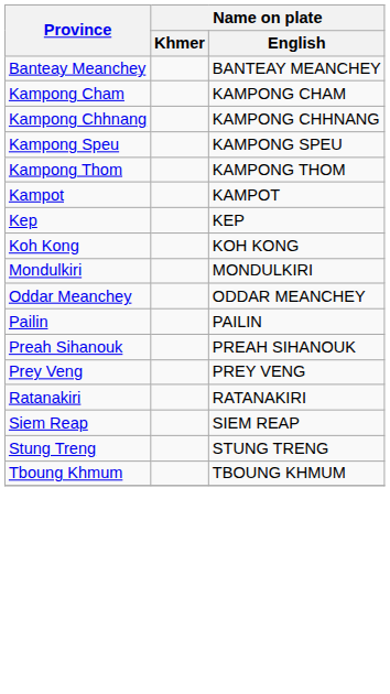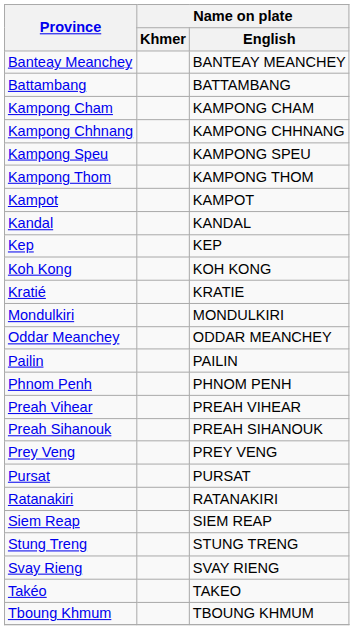 <table class="wikitable" style="font-size:90%;">
 <tr>
 <th rowspan="2"><a href='#'>Province</a></th>
 <th colspan="2">Name on plate</th>
 </tr>
 <tr>
 <th>Khmer</th>
 <th>English</th>
 </tr>
 <tr>
 <td><a href='#'>Banteay Meanchey</a></td>
 <td></td>
 <td>BANTEAY MEANCHEY</td>
+</tr>
+<tr>
+<td><a href='#'>Battambang</a></td>
+<td></td>
+<td>BATTAMBANG</td>
 </tr>
 <tr>
 <td><a href='#'>Kampong Cham</a></td>
 <td></td>
 <td>KAMPONG CHAM</td>
 </tr>
 <tr>
 <td><a href='#'>Kampong Chhnang</a></td>
 <td></td>
 <td>KAMPONG CHHNANG</td>
 </tr>
 <tr>
 <td><a href='#'>Kampong Speu</a></td>
 <td></td>
 <td>KAMPONG SPEU</td>
 </tr>
 <tr>
 <td><a href='#'>Kampong Thom</a></td>
 <td></td>
 <td>KAMPONG THOM</td>
 </tr>
 <tr>
 <td><a href='#'>Kampot</a></td>
 <td></td>
 <td>KAMPOT</td>
 </tr>
 <tr>
+<td><a href='#'>Kandal</a></td>
+<td></td>
+<td>KANDAL</td>
+</tr>
+<tr>
 <td><a href='#'>Kep</a></td>
 <td></td>
 <td>KEP</td>
 </tr>
 <tr>
 <td><a href='#'>Koh Kong</a></td>
 <td></td>
 <td>KOH KONG</td>
+</tr>
+<tr>
+<td><a href='#'>Kratié</a></td>
+<td></td>
+<td>KRATIE</td>
 </tr>
 <tr>
 <td><a href='#'>Mondulkiri</a></td>
 <td></td>
 <td>MONDULKIRI</td>
 </tr>
 <tr>
 <td><a href='#'>Oddar Meanchey</a></td>
 <td></td>
 <td>ODDAR MEANCHEY</td>
 </tr>
 <tr>
 <td><a href='#'>Pailin</a></td>
 <td></td>
 <td>PAILIN</td>
 </tr>
 <tr>
+<td><a href='#'>Phnom Penh</a></td>
+<td></td>
+<td>PHNOM PENH</td>
+</tr>
+<tr>
+<td><a href='#'>Preah Vihear</a></td>
+<td></td>
+<td>PREAH VIHEAR</td>
+</tr>
+<tr>
 <td><a href='#'>Preah Sihanouk</a></td>
 <td></td>
 <td>PREAH SIHANOUK</td>
 </tr>
 <tr>
 <td><a href='#'>Prey Veng</a></td>
 <td></td>
 <td>PREY VENG</td>
+</tr>
+<tr>
+<td><a href='#'>Pursat</a></td>
+<td></td>
+<td>PURSAT</td>
 </tr>
 <tr>
 <td><a href='#'>Ratanakiri</a></td>
 <td></td>
 <td>RATANAKIRI</td>
 </tr>
 <tr>
 <td><a href='#'>Siem Reap</a></td>
 <td></td>
 <td>SIEM REAP</td>
 </tr>
 <tr>
 <td><a href='#'>Stung Treng</a></td>
 <td></td>
 <td>STUNG TRENG</td>
 </tr>
 <tr>
+<td><a href='#'>Svay Rieng</a></td>
+<td></td>
+<td>SVAY RIENG</td>
+</tr>
+<tr>
+<td><a href='#'>Takéo</a></td>
+<td></td>
+<td>TAKEO</td>
+</tr>
+<tr>
 <td><a href='#'>Tboung Khmum</a></td>
 <td></td>
 <td>TBOUNG KHMUM</td>
 </tr>
 <tr>
 </tr>
 </table>
